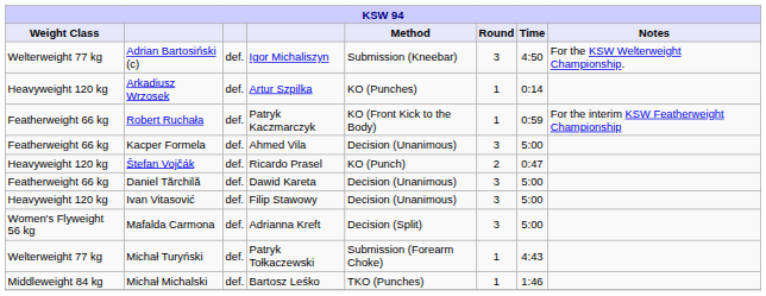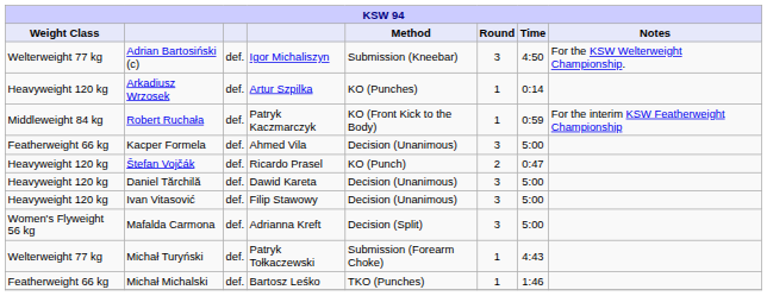 <table class="wikitable" style="font-size: 80%;">
 <tr>
 <th colspan="8" style="background-color: #ccf; color: #000080; text-align: center;"><strong>KSW 94</strong></th>
 </tr>
 <tr>
 <th colspan="1" style="background-color: #E6E8FA; color: #000000; text-align: center;">Weight Class</th>
 <th colspan="1" style="background-color: #E6E8FA; color: #000000; text-align: center;"></th>
 <th colspan="1" style="background-color: #E6E8FA; color: #000000; text-align: center;"></th>
 <th colspan="1" style="background-color: #E6E8FA; color: #000000; text-align: center;"></th>
 <th colspan="1" style="background-color: #E6E8FA; color: #000000; text-align: center;">Method</th>
 <th colspan="1" style="background-color: #E6E8FA; color: #000000; text-align: center;">Round</th>
 <th colspan="1" style="background-color: #E6E8FA; color: #000000; text-align: center;">Time</th>
 <th colspan="1" style="background-color: #E6E8FA; color: #000000; text-align: center;">Notes</th>
 </tr>
 <tr>
 <td>Welterweight 77 kg</td>
 <td> <a href='#'>Adrian Bartosiński</a> (c)</td>
 <td align=center>def.</td>
 <td> <a href='#'>Igor Michaliszyn</a></td>
 <td>Submission (Kneebar)</td>
 <td align=center>3</td>
 <td align=center>4:50</td>
 <td>For the <a href='#'>KSW Welterweight Championship</a>.</td>
 </tr>
 <tr>
 <td>Heavyweight 120 kg</td>
 <td> <a href='#'>Arkadiusz Wrzosek</a></td>
 <td align=center>def.</td>
 <td> <a href='#'>Artur Szpilka</a></td>
 <td>KO (Punches)</td>
 <td align=center>1</td>
 <td align=center>0:14</td>
 <td></td>
 </tr>
 <tr>
-<td>Featherweight 66 kg</td>
+<td>Middleweight 84 kg</td>
 <td> <a href='#'>Robert Ruchała</a></td>
 <td align=center>def.</td>
 <td> Patryk Kaczmarczyk</td>
 <td>KO (Front Kick to the Body)</td>
 <td align=center>1</td>
 <td align=center>0:59</td>
 <td>For the interim <a href='#'>KSW Featherweight Championship</a></td>
 </tr>
 <tr>
 <td>Featherweight 66 kg</td>
 <td> Kacper Formela</td>
 <td align=center>def.</td>
 <td> Ahmed Vila</td>
 <td>Decision (Unanimous)</td>
 <td align=center>3</td>
 <td align=center>5:00</td>
 <td></td>
 </tr>
 <tr>
 <td>Heavyweight 120 kg</td>
 <td> <a href='#'>Štefan Vojčák</a></td>
 <td align=center>def.</td>
 <td> Ricardo Prasel</td>
 <td>KO (Punch)</td>
 <td align=center>2</td>
 <td align=center>0:47</td>
 <td></td>
 </tr>
 <tr>
-<td>Featherweight 66 kg</td>
+<td>Heavyweight 120 kg</td>
 <td> Daniel Tărchilă</td>
 <td align=center>def.</td>
 <td> Dawid Kareta</td>
 <td>Decision (Unanimous)</td>
 <td align=center>3</td>
 <td align=center>5:00</td>
 <td></td>
 </tr>
 <tr>
 <td>Heavyweight 120 kg</td>
 <td> Ivan Vitasović</td>
 <td align=center>def.</td>
 <td> Filip Stawowy</td>
 <td>Decision (Unanimous)</td>
 <td align=center>3</td>
 <td align=center>5:00</td>
 <td></td>
 </tr>
 <tr>
 <td>Women's Flyweight 56 kg</td>
 <td> Mafalda Carmona</td>
 <td align=center>def.</td>
 <td> Adrianna Kreft</td>
 <td>Decision (Split)</td>
 <td align=center>3</td>
 <td align=center>5:00</td>
 <td></td>
 </tr>
 <tr>
 <td>Welterweight 77 kg</td>
 <td> Michał Turyński</td>
 <td align=center>def.</td>
 <td> Patryk Tołkaczewski</td>
 <td>Submission (Forearm Choke)</td>
 <td align=center>1</td>
 <td align=center>4:43</td>
 <td></td>
 </tr>
 <tr>
-<td>Middleweight 84 kg</td>
+<td>Featherweight 66 kg</td>
 <td> Michał Michalski</td>
 <td align=center>def.</td>
 <td> Bartosz Leśko</td>
 <td>TKO (Punches)</td>
 <td align=center>1</td>
 <td align=center>1:46</td>
 <td></td>
 </tr>
 <tr>
 </tr>
 </table>
